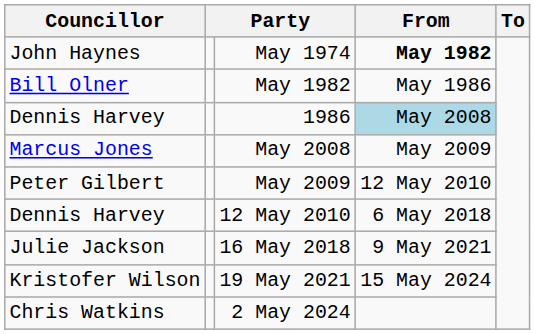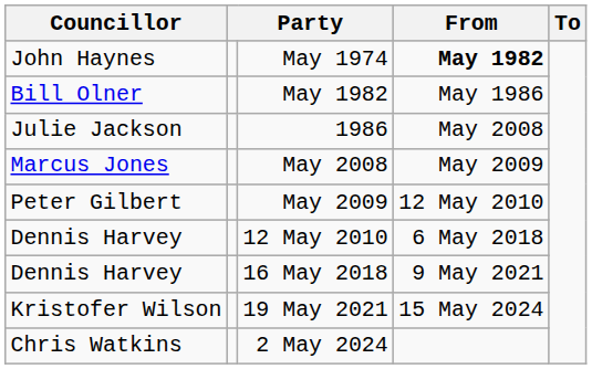 <table class=wikitable>
 <tr>
 <th>Councillor</th>
 <th colspan=2>Party</th>
 <th>From</th>
 <th>To</th>
 </tr>
 <tr>
 <td>John Haynes</td>
 <td></td>
 <td align=right>May 1974</td>
 <td align=right><strong>May 1982</strong></td>
 </tr>
 <tr>
 <td><a href='#'>Bill Olner</a></td>
 <td></td>
 <td align=right>May 1982</td>
 <td align=right>May 1986</td>
 </tr>
 <tr>
-<td>Dennis Harvey</td>
+<td>Julie Jackson</td>
 <td></td>
 <td align=right>1986</td>
-<td align=right style="background: lightblue;">May 2008</td>
+<td align=right>May 2008</td>
 </tr>
 <tr>
 <td><a href='#'>Marcus Jones</a></td>
 <td></td>
 <td align=right>May 2008</td>
 <td align=right>May 2009</td>
 </tr>
 <tr>
 <td>Peter Gilbert</td>
 <td></td>
 <td align=right>May 2009</td>
 <td align=right>12 May 2010</td>
 </tr>
 <tr>
 <td>Dennis Harvey</td>
 <td></td>
 <td align=right>12 May 2010</td>
 <td align=right>6 May 2018</td>
 </tr>
 <tr>
-<td>Julie Jackson</td>
+<td>Dennis Harvey</td>
 <td></td>
 <td align=right>16 May 2018</td>
 <td align=right>9 May 2021</td>
 </tr>
 <tr>
 <td>Kristofer Wilson</td>
 <td></td>
 <td align=right>19 May 2021</td>
 <td align=right>15 May 2024</td>
 </tr>
 <tr>
 <td>Chris Watkins</td>
 <td></td>
 <td align=right>2 May 2024</td>
 <td align=right></td>
 </tr>
 </table>
